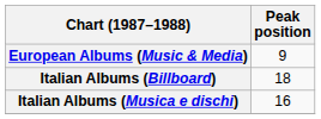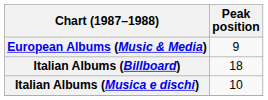 <table class="wikitable sortable plainrowheaders" style="text-align:center">
 <tr>
 <th scope="col">Chart (1987–1988)</th>
 <th scope="col">Peak<br>position</th>
 </tr>
 <tr>
 <th scope="row"><a href='#'>European Albums</a> (<em><a href='#'>Music & Media</a></em>)</th>
 <td>9</td>
 </tr>
 <tr>
 <th scope="row">Italian Albums (<em><a href='#'>Billboard</a></em>)</th>
 <td>18</td>
 </tr>
 <tr>
 <th scope="row">Italian Albums (<em><a href='#'>Musica e dischi</a></em>)</th>
-<td>16</td>
+<td>10</td>
 </tr>
 <tr>
 </tr>
 </table>
